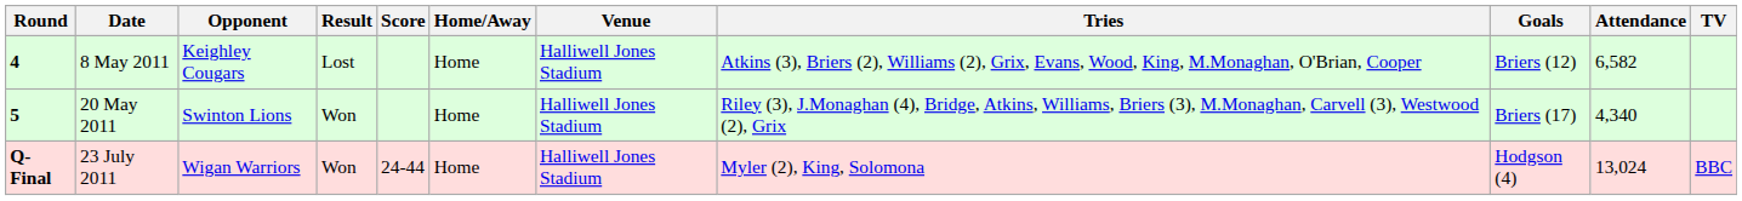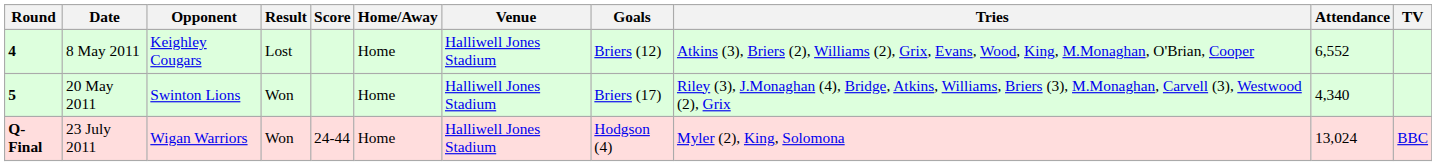 <table class="wikitable" style="font-size:85%;" width="100%">
 <tr>
 <th>Round</th>
 <th>Date</th>
 <th>Opponent</th>
 <th>Result</th>
 <th>Score</th>
 <th>Home/Away</th>
 <th>Venue</th>
+<th>Goals</th>
 <th>Tries</th>
-<th>Goals</th>
 <th>Attendance</th>
 <th>TV</th>
 </tr>
 <tr bgcolor="#ddffdd">
 <td><strong>4</strong></td>
 <td>8 May 2011</td>
 <td> <a href='#'>Keighley Cougars</a></td>
 <td>Lost</td>
 <td></td>
 <td>Home</td>
 <td><a href='#'>Halliwell Jones Stadium</a></td>
+<td><a href='#'>Briers</a> (12)</td>
 <td><a href='#'>Atkins</a> (3), <a href='#'>Briers</a> (2), <a href='#'>Williams</a> (2), <a href='#'>Grix</a>, <a href='#'>Evans</a>, <a href='#'>Wood</a>, <a href='#'>King</a>, <a href='#'>M.Monaghan</a>, O'Brian, <a href='#'>Cooper</a></td>
-<td><a href='#'>Briers</a> (12)</td>
-<td>6,582</td>
+<td>6,552</td>
 <td></td>
 </tr>
 <tr bgcolor="ddffdd">
 <td><strong>5</strong></td>
 <td>20 May 2011</td>
 <td> <a href='#'>Swinton Lions</a></td>
 <td>Won</td>
 <td></td>
 <td>Home</td>
 <td><a href='#'>Halliwell Jones Stadium</a></td>
+<td><a href='#'>Briers</a> (17)</td>
 <td><a href='#'>Riley</a> (3), <a href='#'>J.Monaghan</a> (4), <a href='#'>Bridge</a>, <a href='#'>Atkins</a>, <a href='#'>Williams</a>, <a href='#'>Briers</a> (3), <a href='#'>M.Monaghan</a>, <a href='#'>Carvell</a> (3), <a href='#'>Westwood</a> (2), <a href='#'>Grix</a></td>
-<td><a href='#'>Briers</a> (17)</td>
 <td>4,340</td>
 <td></td>
 </tr>
 <tr bgcolor="ffdddd">
 <td><strong>Q-Final</strong></td>
 <td>23 July 2011</td>
 <td> <a href='#'>Wigan Warriors</a></td>
 <td>Won</td>
 <td>24-44</td>
 <td>Home</td>
 <td><a href='#'>Halliwell Jones Stadium</a></td>
+<td><a href='#'>Hodgson</a> (4)</td>
 <td><a href='#'>Myler</a> (2), <a href='#'>King</a>, <a href='#'>Solomona</a></td>
-<td><a href='#'>Hodgson</a> (4)</td>
 <td>13,024</td>
 <td><a href='#'>BBC</a></td>
 </tr>
 </table>
